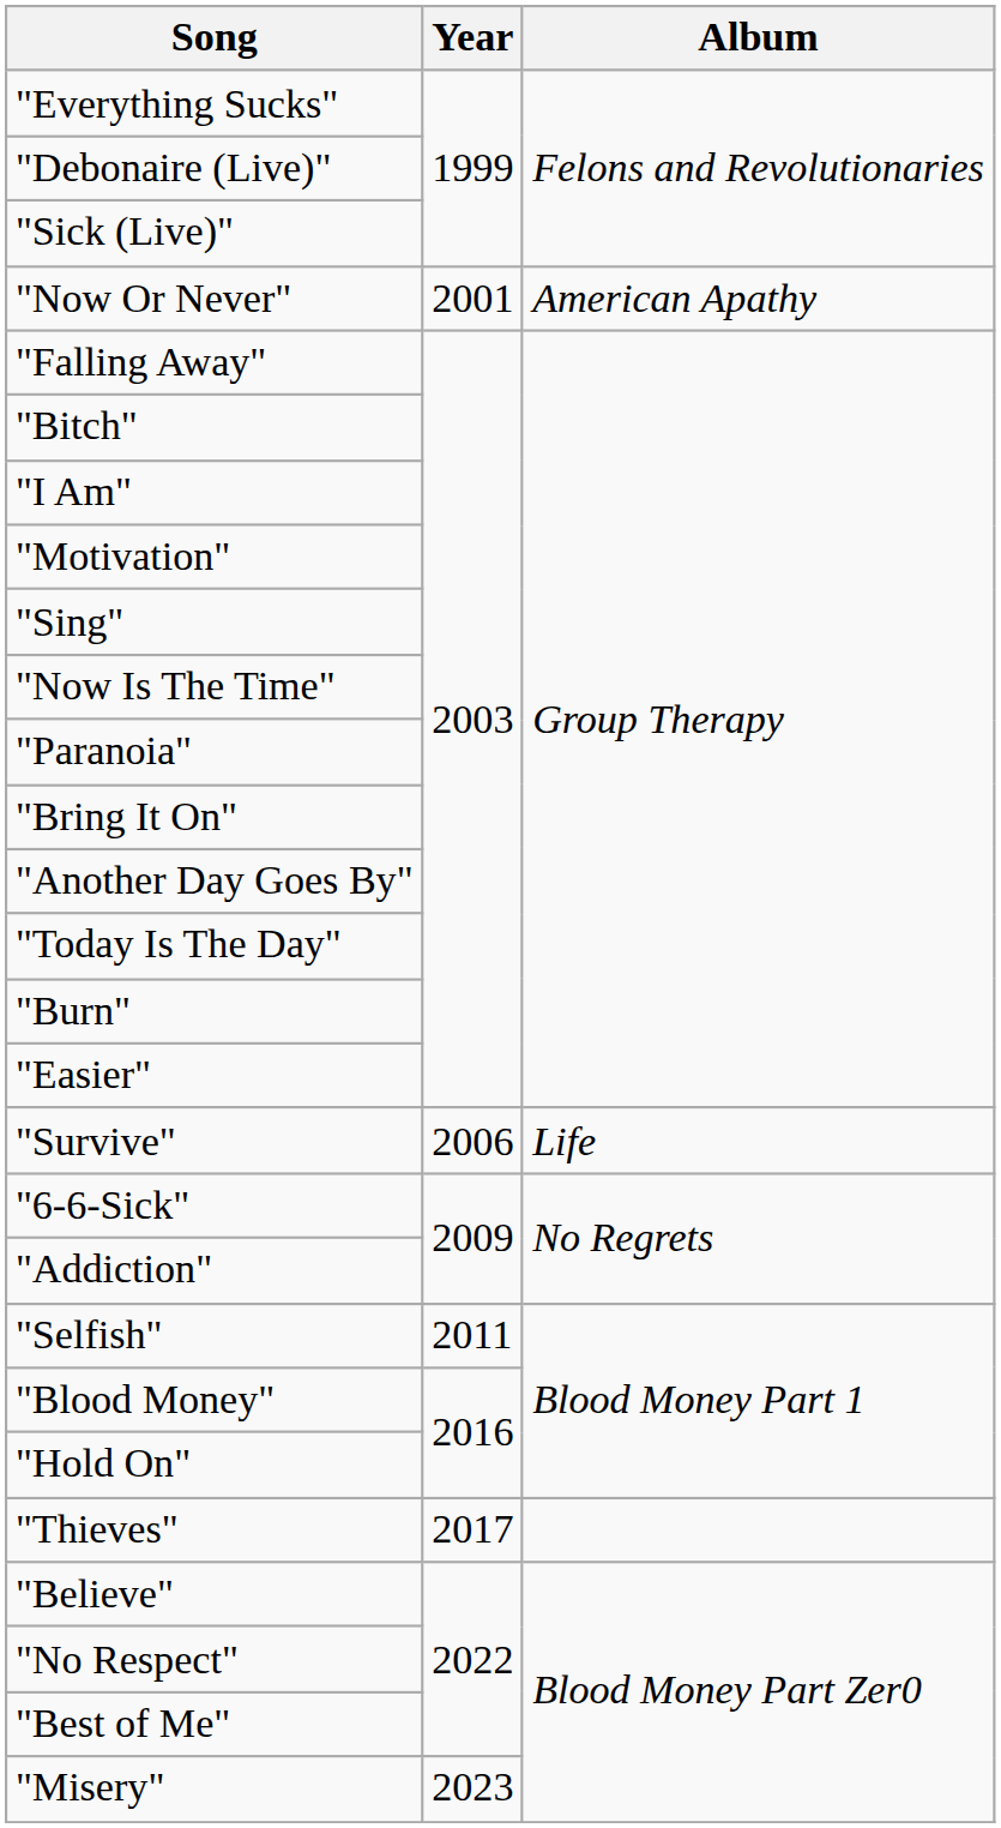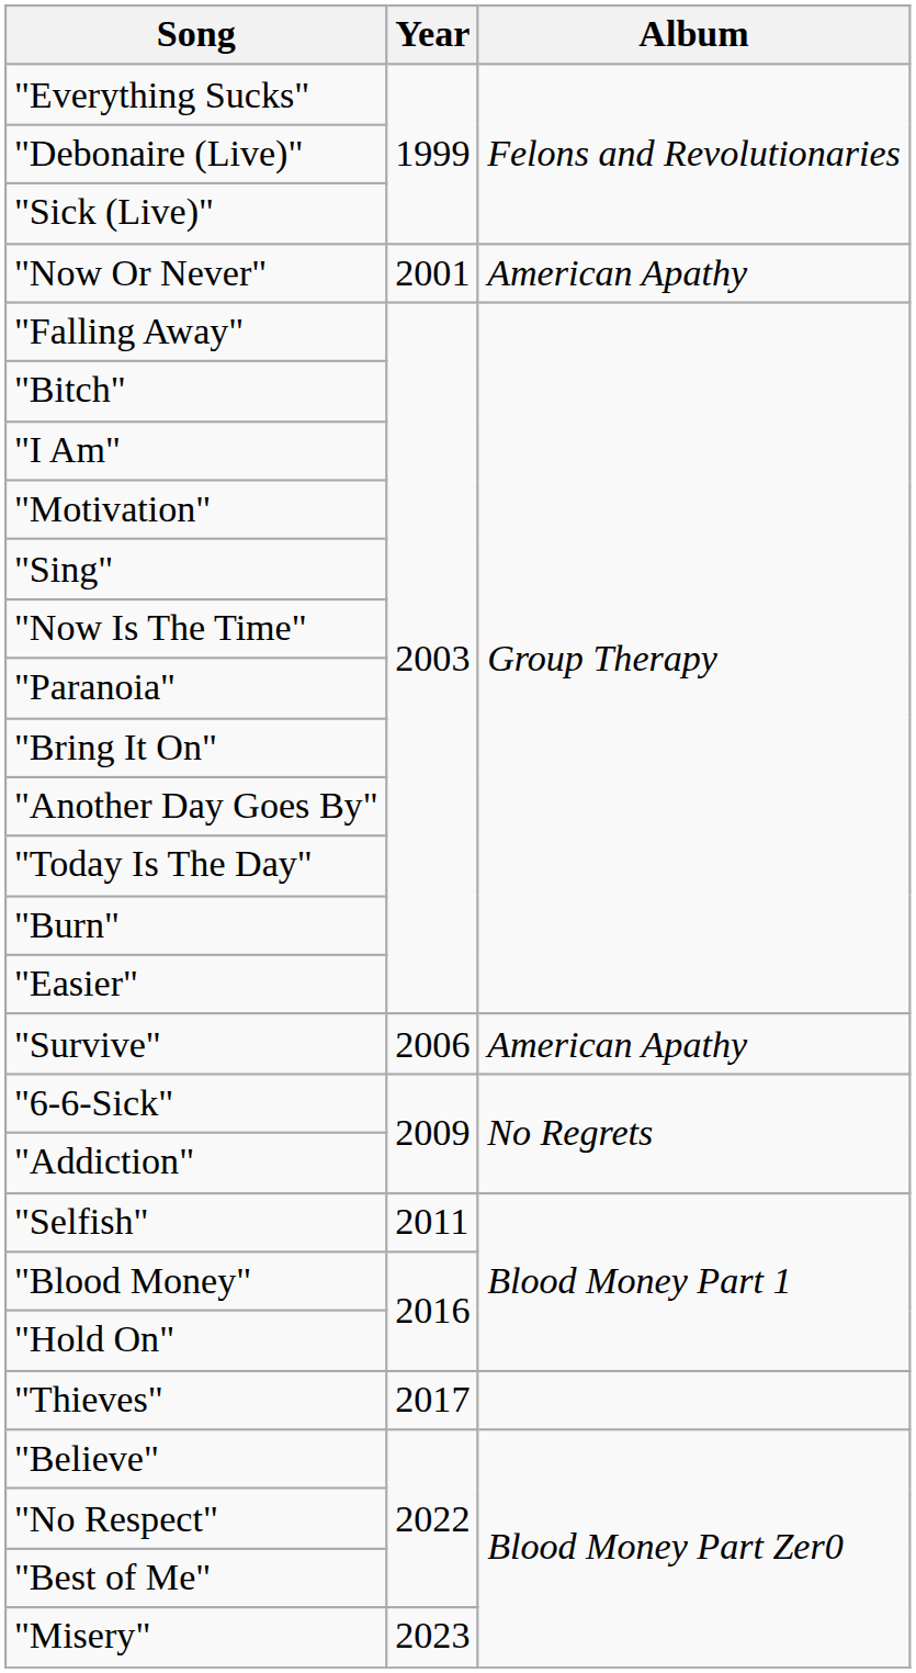 <table class="wikitable">
 <tr>
 <th>Song</th>
 <th>Year</th>
 <th>Album</th>
 </tr>
 <tr>
 <td>"Everything Sucks"</td>
 <td rowspan="3">1999</td>
 <td rowspan="3"><em>Felons and Revolutionaries</em></td>
 </tr>
 <tr>
 <td>"Debonaire (Live)"</td>
 </tr>
 <tr>
 <td>"Sick (Live)"</td>
 </tr>
 <tr>
 <td>"Now Or Never"</td>
 <td>2001</td>
 <td><em>American Apathy</em></td>
 </tr>
 <tr>
 <td>"Falling Away"</td>
 <td rowspan="12">2003</td>
 <td rowspan="12"><em>Group Therapy</em></td>
 </tr>
 <tr>
 <td>"Bitch"</td>
 </tr>
 <tr>
 <td>"I Am"</td>
 </tr>
 <tr>
 <td>"Motivation"</td>
 </tr>
 <tr>
 <td>"Sing"</td>
 </tr>
 <tr>
 <td>"Now Is The Time"</td>
 </tr>
 <tr>
 <td>"Paranoia"</td>
 </tr>
 <tr>
 <td>"Bring It On"</td>
 </tr>
 <tr>
 <td>"Another Day Goes By"</td>
 </tr>
 <tr>
 <td>"Today Is The Day"</td>
 </tr>
 <tr>
 <td>"Burn"</td>
 </tr>
 <tr>
 <td>"Easier"</td>
 </tr>
 <tr>
 <td>"Survive"</td>
 <td>2006</td>
-<td><em>Life</em></td>
+<td><em>American Apathy</em></td>
 </tr>
 <tr>
 <td>"6-6-Sick"</td>
 <td rowspan="2">2009</td>
 <td rowspan="2"><em>No Regrets</em></td>
 </tr>
 <tr>
 <td>"Addiction"</td>
 </tr>
 <tr>
 <td>"Selfish"</td>
 <td>2011</td>
 <td rowspan="3"><em>Blood Money Part 1</em></td>
 </tr>
 <tr>
 <td>"Blood Money"</td>
 <td rowspan="2">2016</td>
 </tr>
 <tr>
 <td>"Hold On"</td>
 </tr>
 <tr>
 <td>"Thieves"</td>
 <td>2017</td>
 <td></td>
 </tr>
 <tr>
 <td>"Believe"</td>
 <td rowspan="3">2022</td>
 <td rowspan="4"><em>Blood Money Part Zer0</em></td>
 </tr>
 <tr>
 <td>"No Respect"</td>
 </tr>
 <tr>
 <td>"Best of Me"</td>
 </tr>
 <tr>
 <td>"Misery"</td>
 <td rowspan="1">2023</td>
 </tr>
 <tr>
 </tr>
 </table>
